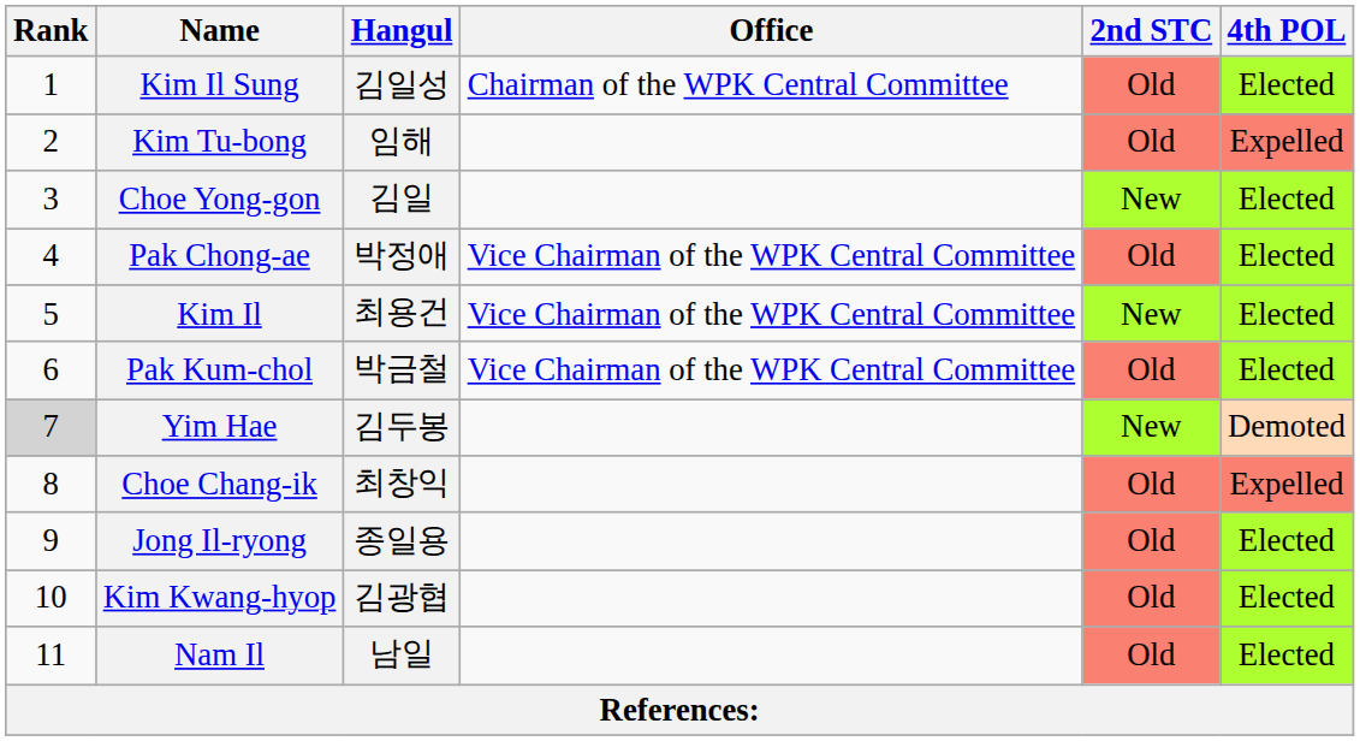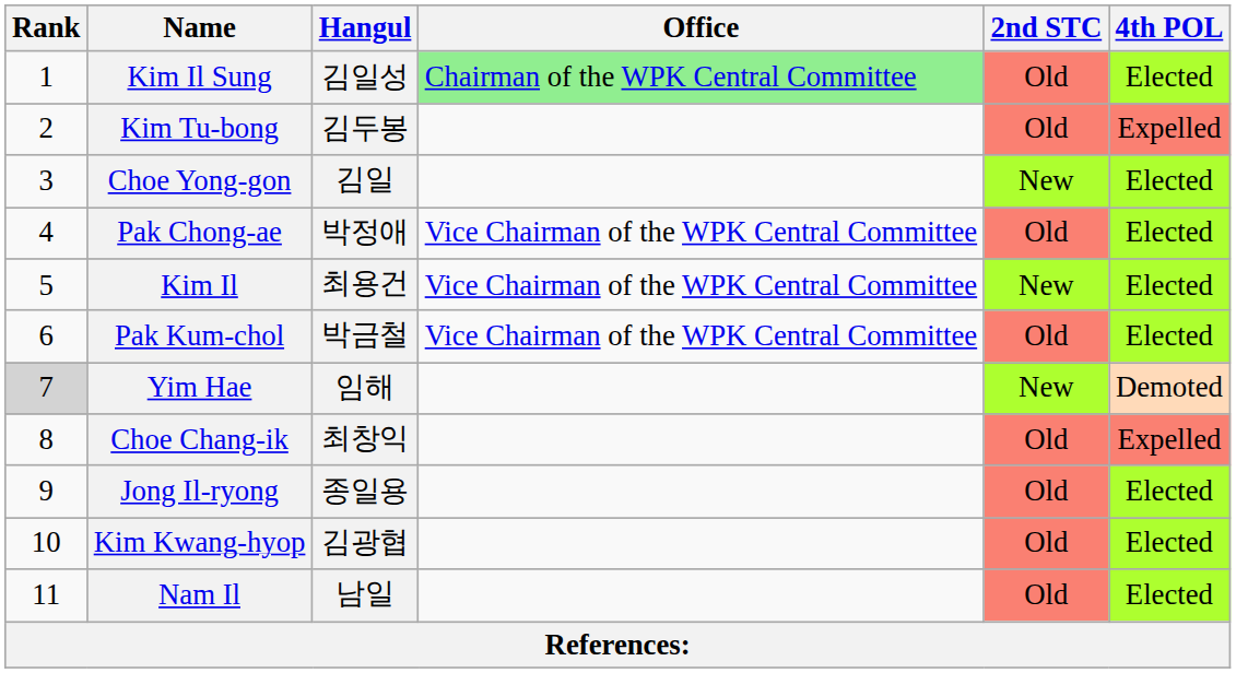 <table class="wikitable sortable">
 <tr>
 <th>Rank</th>
 <th>Name</th>
 <th><a href='#'>Hangul</a></th>
 <th>Office</th>
 <th><a href='#'>2nd STC</a></th>
 <th><a href='#'>4th POL</a></th>
 </tr>
 <tr>
 <td align="center">1</td>
 <th align="center" scope="row" style="font-weight:normal;"><a href='#'>Kim Il Sung</a></th>
 <th align="center" scope="row" style="font-weight:normal;">김일성</th>
-<td><a href='#'>Chairman</a> of the <a href='#'>WPK Central Committee</a></td>
+<td style="background: lightgreen;"><a href='#'>Chairman</a> of the <a href='#'>WPK Central Committee</a></td>
 <td style="background: Salmon" align="center">Old</td>
 <td align="center" style="background: GreenYellow">Elected</td>
 </tr>
 <tr>
 <td align="center">2</td>
 <th align="center" scope="row" style="font-weight:normal;"><a href='#'>Kim Tu-bong</a></th>
-<th align="center" scope="row" style="font-weight:normal;">임해</th>
+<th align="center" scope="row" style="font-weight:normal;">김두봉</th>
 <td></td>
 <td style="background: Salmon" align="center">Old</td>
 <td style="background: Salmon" align="center">Expelled</td>
 </tr>
 <tr>
 <td align="center">3</td>
 <th align="center" scope="row" style="font-weight:normal;"><a href='#'>Choe Yong-gon</a></th>
 <th align="center" scope="row" style="font-weight:normal;">김일</th>
 <td></td>
 <td align="center" style="background: GreenYellow">New</td>
 <td align="center" style="background: GreenYellow">Elected</td>
 </tr>
 <tr>
 <td align="center">4</td>
 <th align="center" scope="row" style="font-weight:normal;"><a href='#'>Pak Chong-ae</a></th>
 <th align="center" scope="row" style="font-weight:normal;">박정애</th>
 <td><a href='#'>Vice Chairman</a> of the <a href='#'>WPK Central Committee</a></td>
 <td style="background: Salmon" align="center">Old</td>
 <td align="center" style="background: GreenYellow">Elected</td>
 </tr>
 <tr>
 <td align="center">5</td>
 <th align="center" scope="row" style="font-weight:normal;"><a href='#'>Kim Il</a></th>
 <th align="center" scope="row" style="font-weight:normal;">최용건</th>
 <td><a href='#'>Vice Chairman</a> of the <a href='#'>WPK Central Committee</a></td>
 <td align="center" style="background: GreenYellow">New</td>
 <td align="center" style="background: GreenYellow">Elected</td>
 </tr>
 <tr>
 <td align="center">6</td>
 <th align="center" scope="row" style="font-weight:normal;"><a href='#'>Pak Kum-chol</a></th>
 <th align="center" scope="row" style="font-weight:normal;">박금철</th>
 <td><a href='#'>Vice Chairman</a> of the <a href='#'>WPK Central Committee</a></td>
 <td style="background: Salmon" align="center">Old</td>
 <td align="center" style="background: GreenYellow">Elected</td>
 </tr>
 <tr>
 <td align="center" style="background: lightgrey;">7</td>
 <th align="center" scope="row" style="font-weight:normal;"><a href='#'>Yim Hae</a></th>
-<th align="center" scope="row" style="font-weight:normal;">김두봉</th>
+<th align="center" scope="row" style="font-weight:normal;">임해</th>
 <td></td>
 <td align="center" style="background: GreenYellow">New</td>
 <td style="background: PeachPuff" align="center">Demoted</td>
 </tr>
 <tr>
 <td align="center">8</td>
 <th align="center" scope="row" style="font-weight:normal;"><a href='#'>Choe Chang-ik</a></th>
 <th align="center" scope="row" style="font-weight:normal;">최창익</th>
 <td></td>
 <td style="background: Salmon" align="center">Old</td>
 <td style="background: Salmon" align="center">Expelled</td>
 </tr>
 <tr>
 <td align="center">9</td>
 <th align="center" scope="row" style="font-weight:normal;"><a href='#'>Jong Il-ryong</a></th>
 <th align="center" scope="row" style="font-weight:normal;">종일용</th>
 <td></td>
 <td style="background: Salmon" align="center">Old</td>
 <td align="center" style="background: GreenYellow">Elected</td>
 </tr>
 <tr>
 <td align="center">10</td>
 <th align="center" scope="row" style="font-weight:normal;"><a href='#'>Kim Kwang-hyop</a></th>
 <th align="center" scope="row" style="font-weight:normal;">김광협</th>
 <td></td>
 <td style="background: Salmon" align="center">Old</td>
 <td align="center" style="background: GreenYellow">Elected</td>
 </tr>
 <tr>
 <td align="center">11</td>
 <th align="center" scope="row" style="font-weight:normal;"><a href='#'>Nam Il</a></th>
 <th align="center" scope="row" style="font-weight:normal;">남일</th>
 <td></td>
 <td style="background: Salmon" align="center">Old</td>
 <td align="center" style="background: GreenYellow">Elected</td>
 </tr>
 <tr>
 <th colspan="6" unsortable><strong>References:</strong><br></th>
 </tr>
 </table>
